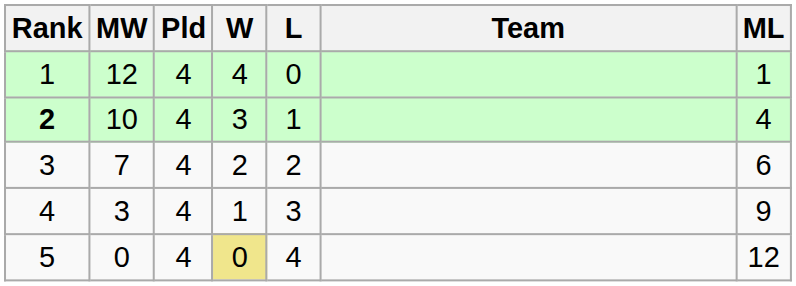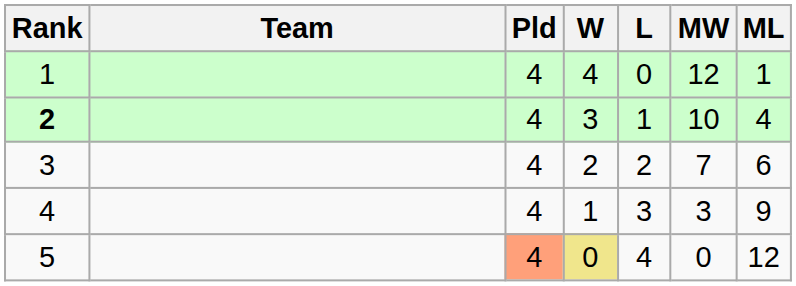 <table class="wikitable" style="font-size:90%; text-align:center">
 <tr>
 <th>Rank</th>
-<th width=20>MW</th>
+<th width=200>Team</th>
 <th width=20>Pld</th>
 <th width=20>W</th>
 <th width=20>L</th>
-<th width=200>Team</th>
+<th width=20>MW</th>
 <th width=20>ML</th>
 </tr>
 <tr bgcolor="ccffcc">
 <td>1</td>
-<td>12</td>
+<td style="text-align:left"></td>
 <td>4</td>
 <td>4</td>
 <td>0</td>
-<td style="text-align:left"></td>
+<td>12</td>
 <td>1</td>
 </tr>
 <tr bgcolor="ccffcc">
 <td><strong>2</strong></td>
-<td>10</td>
+<td style="text-align:left"></td>
 <td>4</td>
 <td>3</td>
 <td>1</td>
-<td style="text-align:left"></td>
+<td>10</td>
 <td>4</td>
 </tr>
 <tr>
 <td>3</td>
-<td>7</td>
+<td style="text-align:left"></td>
 <td>4</td>
 <td>2</td>
 <td>2</td>
-<td style="text-align:left"></td>
+<td>7</td>
 <td>6</td>
 </tr>
 <tr>
 <td>4</td>
-<td>3</td>
+<td style="text-align:left"></td>
 <td>4</td>
 <td>1</td>
 <td>3</td>
-<td style="text-align:left"></td>
+<td>3</td>
 <td>9</td>
 </tr>
 <tr>
 <td>5</td>
-<td>0</td>
-<td>4</td>
+<td style="text-align:left"></td>
+<td style="background: lightsalmon;">4</td>
 <td style="background: khaki;">0</td>
 <td>4</td>
-<td style="text-align:left"></td>
+<td>0</td>
 <td>12</td>
 </tr>
 </table>
